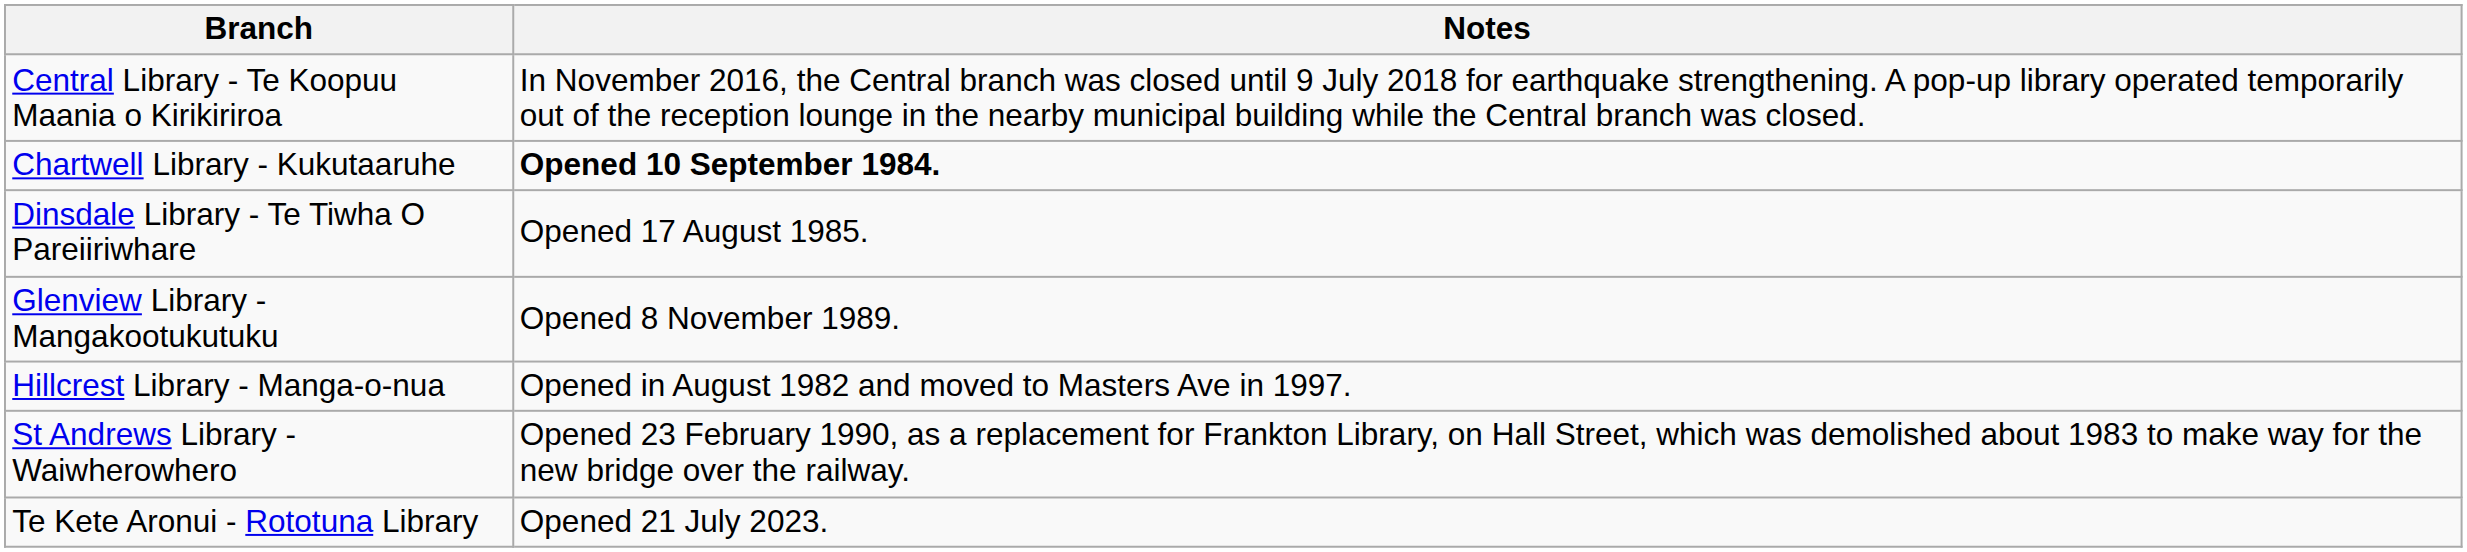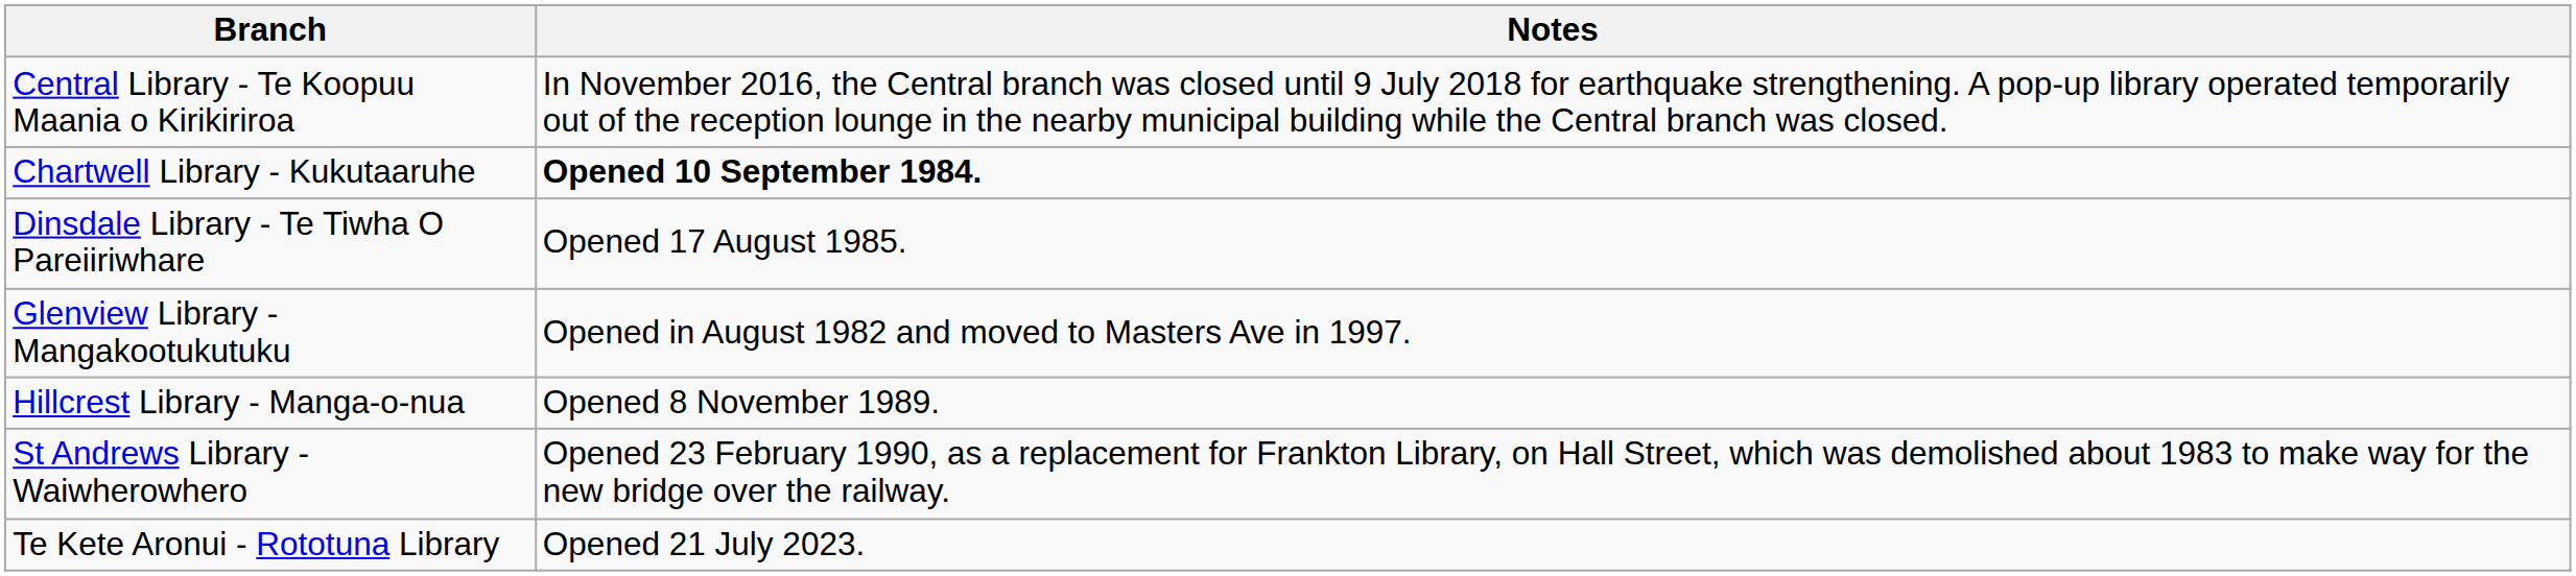 <table class="wikitable">
 <tr>
 <th>Branch</th>
 <th>Notes</th>
 </tr>
 <tr>
 <td><a href='#'>Central</a> Library - Te Koopuu Maania o Kirikiriroa</td>
 <td>In November 2016, the Central branch was closed until 9 July 2018 for earthquake strengthening. A pop-up library operated temporarily out of the reception lounge in the nearby municipal building while the Central branch was closed.</td>
 </tr>
 <tr>
 <td><a href='#'>Chartwell</a> Library - Kukutaaruhe</td>
 <td><strong>Opened 10 September 1984.</strong></td>
 </tr>
 <tr>
 <td><a href='#'>Dinsdale</a> Library - Te Tiwha O Pareiiriwhare</td>
 <td>Opened 17 August 1985.</td>
 </tr>
 <tr>
 <td><a href='#'>Glenview</a> Library - Mangakootukutuku</td>
-<td>Opened 8 November 1989.</td>
+<td>Opened in August 1982 and moved to Masters Ave in 1997.</td>
 </tr>
 <tr>
 <td><a href='#'>Hillcrest</a> Library - Manga-o-nua</td>
-<td>Opened in August 1982 and moved to Masters Ave in 1997.</td>
+<td>Opened 8 November 1989.</td>
 </tr>
 <tr>
 <td><a href='#'>St Andrews</a> Library - Waiwherowhero</td>
 <td>Opened 23 February 1990, as a replacement for Frankton Library, on Hall Street, which was demolished about 1983 to make way for the new bridge over the railway.</td>
 </tr>
 <tr>
 <td>Te Kete Aronui - <a href='#'>Rototuna</a> Library</td>
 <td>Opened 21 July 2023.</td>
 </tr>
 </table>
